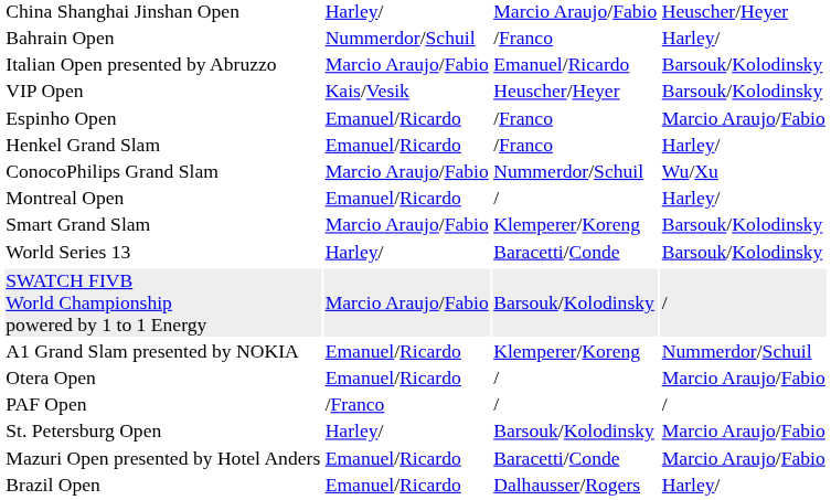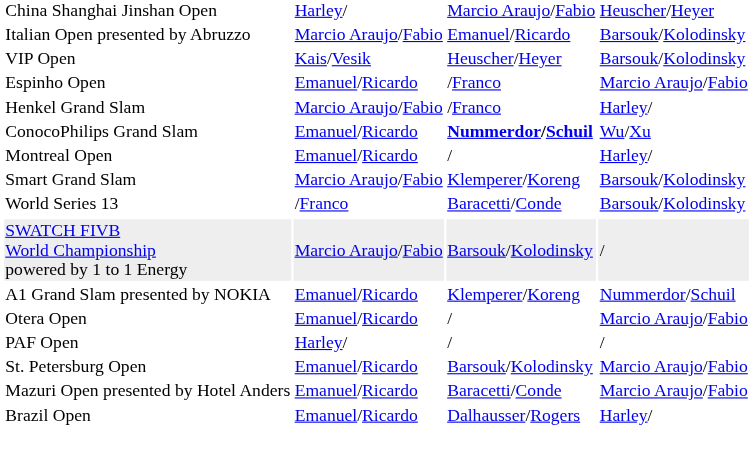 <table>
 <tr>
 <td>China Shanghai Jinshan Open</td>
 <td> <a href='#'>Harley</a>/</td>
 <td> <a href='#'>Marcio Araujo</a>/<a href='#'>Fabio</a></td>
 <td> <a href='#'>Heuscher</a>/<a href='#'>Heyer</a></td>
-</tr>
-<tr>
-<td>Bahrain Open</td>
-<td> <a href='#'>Nummerdor</a>/<a href='#'>Schuil</a></td>
-<td> /<a href='#'>Franco</a></td>
-<td> <a href='#'>Harley</a>/</td>
 </tr>
 <tr>
 <td>Italian Open presented by Abruzzo</td>
 <td> <a href='#'>Marcio Araujo</a>/<a href='#'>Fabio</a></td>
 <td> <a href='#'>Emanuel</a>/<a href='#'>Ricardo</a></td>
 <td> <a href='#'>Barsouk</a>/<a href='#'>Kolodinsky</a></td>
 </tr>
 <tr>
 <td>VIP Open</td>
 <td> <a href='#'>Kais</a>/<a href='#'>Vesik</a></td>
 <td> <a href='#'>Heuscher</a>/<a href='#'>Heyer</a></td>
 <td> <a href='#'>Barsouk</a>/<a href='#'>Kolodinsky</a></td>
 </tr>
 <tr>
 <td>Espinho Open</td>
 <td> <a href='#'>Emanuel</a>/<a href='#'>Ricardo</a></td>
 <td> /<a href='#'>Franco</a></td>
 <td> <a href='#'>Marcio Araujo</a>/<a href='#'>Fabio</a></td>
 </tr>
 <tr>
 <td>Henkel Grand Slam</td>
-<td> <a href='#'>Emanuel</a>/<a href='#'>Ricardo</a></td>
+<td> <a href='#'>Marcio Araujo</a>/<a href='#'>Fabio</a></td>
 <td> /<a href='#'>Franco</a></td>
 <td> <a href='#'>Harley</a>/</td>
 </tr>
 <tr>
 <td>ConocoPhilips Grand Slam</td>
-<td> <a href='#'>Marcio Araujo</a>/<a href='#'>Fabio</a></td>
-<td> <a href='#'>Nummerdor</a>/<a href='#'>Schuil</a></td>
+<td> <a href='#'>Emanuel</a>/<a href='#'>Ricardo</a></td>
+<td><strong> <a href='#'>Nummerdor</a>/<a href='#'>Schuil</a></strong></td>
 <td> <a href='#'>Wu</a>/<a href='#'>Xu</a></td>
 </tr>
 <tr>
 <td>Montreal Open</td>
 <td> <a href='#'>Emanuel</a>/<a href='#'>Ricardo</a></td>
 <td> /</td>
 <td> <a href='#'>Harley</a>/</td>
 </tr>
 <tr>
 <td>Smart Grand Slam</td>
 <td> <a href='#'>Marcio Araujo</a>/<a href='#'>Fabio</a></td>
 <td> <a href='#'>Klemperer</a>/<a href='#'>Koreng</a></td>
 <td> <a href='#'>Barsouk</a>/<a href='#'>Kolodinsky</a></td>
 </tr>
 <tr>
 <td>World Series 13</td>
-<td> <a href='#'>Harley</a>/</td>
+<td> /<a href='#'>Franco</a></td>
 <td> <a href='#'>Baracetti</a>/<a href='#'>Conde</a></td>
 <td> <a href='#'>Barsouk</a>/<a href='#'>Kolodinsky</a></td>
 </tr>
 <tr>
 </tr>
 <tr bgcolor="#EEEEEE">
 <td><a href='#'>SWATCH FIVB <br>World Championship</a> <br>powered by 1 to 1 Energy</td>
 <td> <a href='#'>Marcio Araujo</a>/<a href='#'>Fabio</a></td>
 <td> <a href='#'>Barsouk</a>/<a href='#'>Kolodinsky</a></td>
 <td> /</td>
 </tr>
 <tr>
 <td>A1 Grand Slam presented by NOKIA</td>
 <td> <a href='#'>Emanuel</a>/<a href='#'>Ricardo</a></td>
 <td> <a href='#'>Klemperer</a>/<a href='#'>Koreng</a></td>
 <td> <a href='#'>Nummerdor</a>/<a href='#'>Schuil</a></td>
 </tr>
 <tr>
 <td>Otera Open</td>
 <td> <a href='#'>Emanuel</a>/<a href='#'>Ricardo</a></td>
 <td> /</td>
 <td> <a href='#'>Marcio Araujo</a>/<a href='#'>Fabio</a></td>
 </tr>
 <tr>
 <td>PAF Open</td>
-<td> /<a href='#'>Franco</a></td>
+<td> <a href='#'>Harley</a>/</td>
 <td> /</td>
 <td> /</td>
 </tr>
 <tr>
 <td>St. Petersburg Open</td>
-<td> <a href='#'>Harley</a>/</td>
+<td> <a href='#'>Emanuel</a>/<a href='#'>Ricardo</a></td>
 <td> <a href='#'>Barsouk</a>/<a href='#'>Kolodinsky</a></td>
 <td> <a href='#'>Marcio Araujo</a>/<a href='#'>Fabio</a></td>
 </tr>
 <tr>
 <td>Mazuri Open presented by Hotel Anders</td>
 <td> <a href='#'>Emanuel</a>/<a href='#'>Ricardo</a></td>
 <td> <a href='#'>Baracetti</a>/<a href='#'>Conde</a></td>
 <td> <a href='#'>Marcio Araujo</a>/<a href='#'>Fabio</a></td>
 </tr>
 <tr>
 <td>Brazil Open</td>
 <td> <a href='#'>Emanuel</a>/<a href='#'>Ricardo</a></td>
 <td> <a href='#'>Dalhausser</a>/<a href='#'>Rogers</a></td>
 <td> <a href='#'>Harley</a>/</td>
 </tr>
 </table>
